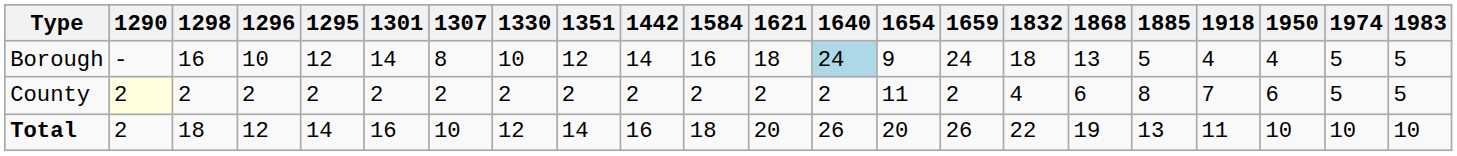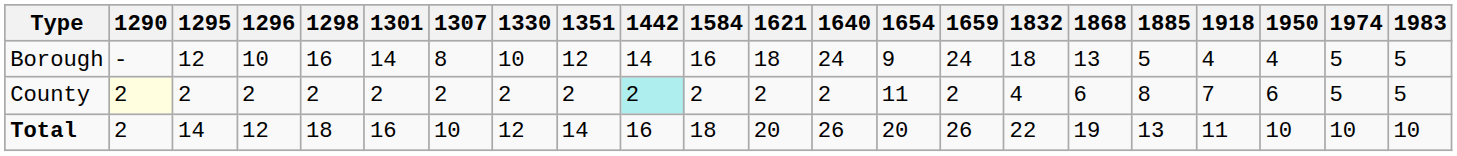 <table class="wikitable">
 <tr>
 <th>Type</th>
 <th>1290</th>
+<th>1295</th>
+<th>1296</th>
 <th>1298</th>
-<th>1296</th>
-<th>1295</th>
 <th>1301</th>
 <th>1307</th>
 <th>1330</th>
 <th>1351</th>
 <th>1442</th>
 <th>1584</th>
 <th>1621</th>
 <th>1640</th>
 <th>1654</th>
 <th>1659</th>
 <th>1832</th>
 <th>1868</th>
 <th>1885</th>
 <th>1918</th>
 <th>1950</th>
 <th>1974</th>
 <th>1983</th>
 </tr>
 <tr>
 <td>Borough</td>
 <td>-</td>
+<td>12</td>
+<td>10</td>
 <td>16</td>
-<td>10</td>
-<td>12</td>
 <td>14</td>
 <td>8</td>
 <td>10</td>
 <td>12</td>
 <td>14</td>
 <td>16</td>
 <td>18</td>
-<td style="background: lightblue;">24</td>
+<td>24</td>
 <td>9</td>
 <td>24</td>
 <td>18</td>
 <td>13</td>
 <td>5</td>
 <td>4</td>
 <td>4</td>
 <td>5</td>
 <td>5</td>
 </tr>
 <tr>
 <td>County</td>
 <td style="background: lightyellow;">2</td>
 <td>2</td>
 <td>2</td>
 <td>2</td>
 <td>2</td>
 <td>2</td>
 <td>2</td>
 <td>2</td>
-<td>2</td>
+<td style="background: paleturquoise;">2</td>
 <td>2</td>
 <td>2</td>
 <td>2</td>
 <td>11</td>
 <td>2</td>
 <td>4</td>
 <td>6</td>
 <td>8</td>
 <td>7</td>
 <td>6</td>
 <td>5</td>
 <td>5</td>
 </tr>
 <tr>
 <td><strong>Total</strong></td>
 <td>2</td>
+<td>14</td>
+<td>12</td>
 <td>18</td>
-<td>12</td>
-<td>14</td>
 <td>16</td>
 <td>10</td>
 <td>12</td>
 <td>14</td>
 <td>16</td>
 <td>18</td>
 <td>20</td>
 <td>26</td>
 <td>20</td>
 <td>26</td>
 <td>22</td>
 <td>19</td>
 <td>13</td>
 <td>11</td>
 <td>10</td>
 <td>10</td>
 <td>10</td>
 </tr>
 </table>
